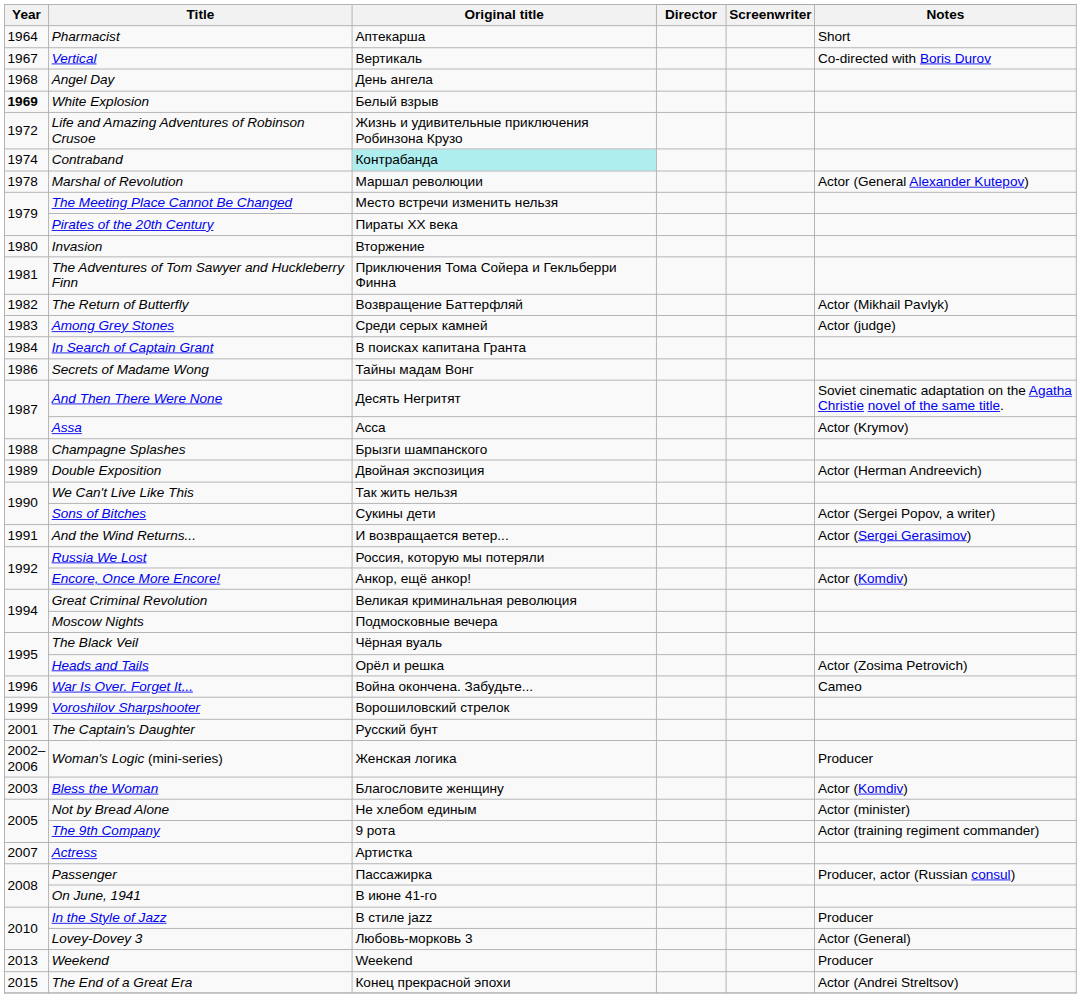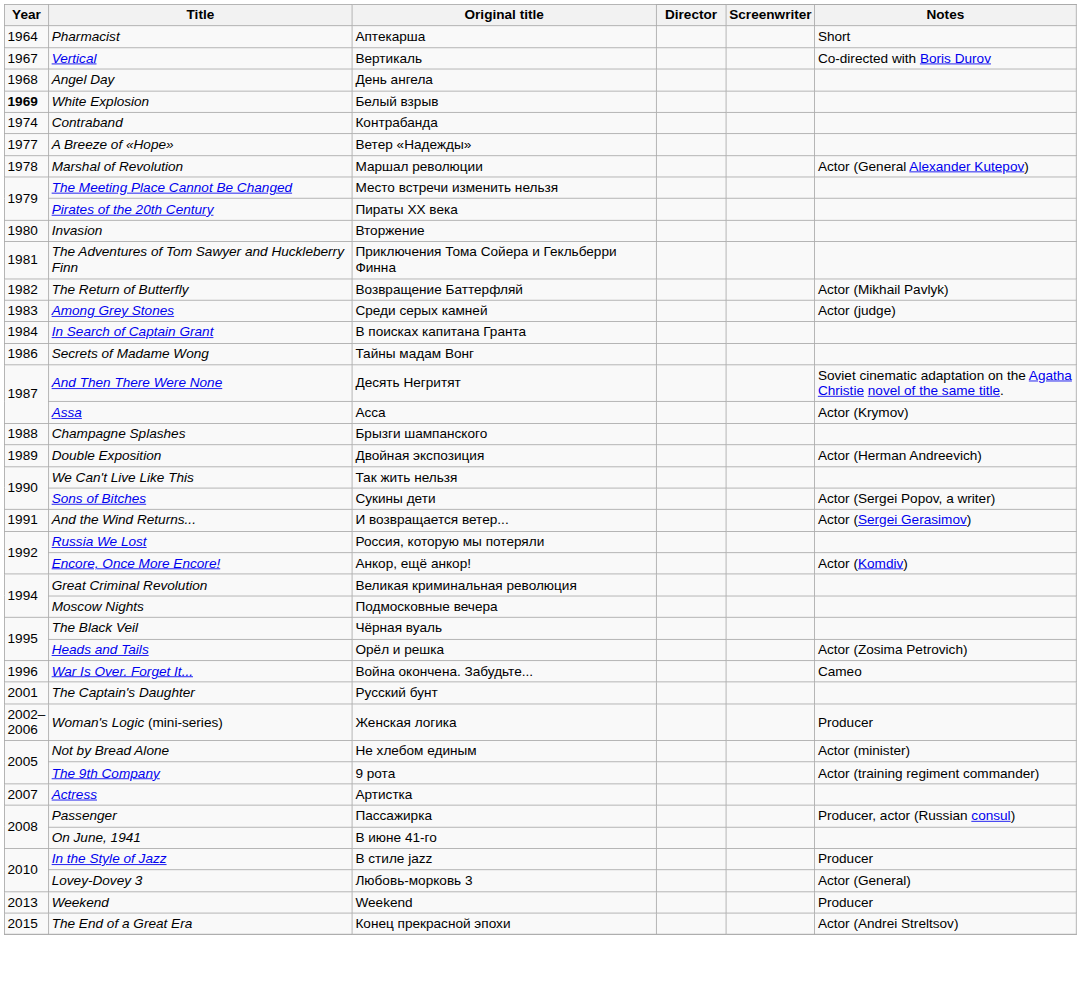 <table class="wikitable" style="margin-right: 0;">
 <tr>
 <th rowspan="2" width="33">Year</th>
 <th rowspan="2" width="350">Title</th>
 <th rowspan="2" width="350">Original title</th>
 </tr>
 <tr>
 <th width="75">Director</th>
 <th width="75">Screenwriter</th>
 <th width="300">Notes</th>
 </tr>
 <tr>
 <td>1964</td>
 <td><em>Pharmacist</em></td>
 <td>Аптекарша</td>
 <td></td>
 <td></td>
 <td>Short</td>
 </tr>
 <tr>
 <td>1967</td>
 <td><em><a href='#'>Vertical</a></em></td>
 <td>Вертикаль</td>
 <td></td>
 <td></td>
 <td>Co-directed with <a href='#'>Boris Durov</a></td>
 </tr>
 <tr>
 <td>1968</td>
 <td><em>Angel Day</em></td>
 <td>День ангела</td>
 <td></td>
 <td></td>
 <td></td>
 </tr>
 <tr>
 <td><strong>1969</strong></td>
 <td><em>White Explosion</em></td>
 <td>Белый взрыв</td>
 <td></td>
 <td></td>
 <td></td>
 </tr>
 <tr>
-<td>1972</td>
-<td><em>Life and Amazing Adventures of Robinson Crusoe</em></td>
-<td>Жизнь и удивительные приключения Робинзона Крузо</td>
+<td>1974</td>
+<td><em>Contraband</em></td>
+<td>Контрабанда</td>
 <td></td>
 <td></td>
 <td></td>
 </tr>
 <tr>
-<td>1974</td>
-<td><em>Contraband</em></td>
-<td style="background: paleturquoise;">Контрабанда</td>
+<td>1977</td>
+<td><em>A Breeze of «Hope»</em></td>
+<td>Ветер «Надежды»</td>
 <td></td>
 <td></td>
 <td></td>
 </tr>
 <tr>
 <td>1978</td>
 <td><em>Marshal of Revolution</em></td>
 <td>Маршал революции</td>
 <td></td>
 <td></td>
 <td>Actor (General <a href='#'>Alexander Kutepov</a>)</td>
 </tr>
 <tr>
 <td rowspan="2">1979</td>
 <td><em><a href='#'>The Meeting Place Cannot Be Changed</a></em></td>
 <td>Место встречи изменить нельзя</td>
 <td></td>
 <td></td>
 <td></td>
 </tr>
 <tr>
 <td><em><a href='#'>Pirates of the 20th Century</a></em></td>
 <td>Пираты XX века</td>
 <td></td>
 <td></td>
 <td></td>
 </tr>
 <tr>
 <td>1980</td>
 <td><em>Invasion</em></td>
 <td>Вторжение</td>
 <td></td>
 <td></td>
 <td></td>
 </tr>
 <tr>
 <td>1981</td>
 <td><em>The Adventures of Tom Sawyer and Huckleberry Finn</em></td>
 <td>Приключения Тома Сойера и Гекльберри Финна</td>
 <td></td>
 <td></td>
 <td></td>
 </tr>
 <tr>
 <td>1982</td>
 <td><em>The Return of Butterfly</em></td>
 <td>Возвращение Баттерфляй</td>
 <td></td>
 <td></td>
 <td>Actor (Mikhail Pavlyk)</td>
 </tr>
 <tr>
 <td>1983</td>
 <td><em><a href='#'>Among Grey Stones</a></em></td>
 <td>Среди серых камней</td>
 <td></td>
 <td></td>
 <td>Actor (judge)</td>
 </tr>
 <tr>
 <td>1984</td>
 <td><em><a href='#'>In Search of Captain Grant</a></em></td>
 <td>В поисках капитана Гранта</td>
 <td></td>
 <td></td>
 <td></td>
 </tr>
 <tr>
 <td>1986</td>
 <td><em>Secrets of Madame Wong</em></td>
 <td>Тайны мадам Вонг</td>
 <td></td>
 <td></td>
 <td></td>
 </tr>
 <tr>
 <td rowspan="2">1987</td>
 <td><em><a href='#'>And Then There Were None</a></em></td>
 <td>Десять Негритят</td>
 <td></td>
 <td></td>
 <td>Soviet cinematic adaptation on the <a href='#'>Agatha Christie</a> <a href='#'>novel of the same title</a>.</td>
 </tr>
 <tr>
 <td><em><a href='#'>Assa</a></em></td>
 <td>Асса</td>
 <td></td>
 <td></td>
 <td>Actor (Krymov)</td>
 </tr>
 <tr>
 <td>1988</td>
 <td><em>Champagne Splashes</em></td>
 <td>Брызги шампанского</td>
 <td></td>
 <td></td>
 <td></td>
 </tr>
 <tr>
 <td>1989</td>
 <td><em>Double Exposition</em></td>
 <td>Двойная экспозиция</td>
 <td></td>
 <td></td>
 <td>Actor (Herman Andreevich)</td>
 </tr>
 <tr>
 <td rowspan="2">1990</td>
 <td><em>We Can't Live Like This</em></td>
 <td>Так жить нельзя</td>
 <td></td>
 <td></td>
 <td></td>
 </tr>
 <tr>
 <td><em><a href='#'>Sons of Bitches</a></em></td>
 <td>Сукины дети</td>
 <td></td>
 <td></td>
 <td>Actor (Sergei Popov, a writer)</td>
 </tr>
 <tr>
 <td>1991</td>
 <td><em>And the Wind Returns...</em></td>
 <td>И возвращается ветер...</td>
 <td></td>
 <td></td>
 <td>Actor (<a href='#'>Sergei Gerasimov</a>)</td>
 </tr>
 <tr>
 <td rowspan="2">1992</td>
 <td><em><a href='#'>Russia We Lost</a></em></td>
 <td>Россия, которую мы потеряли</td>
 <td></td>
 <td></td>
 <td></td>
 </tr>
 <tr>
 <td><em><a href='#'>Encore, Once More Encore!</a></em></td>
 <td>Анкор, ещё анкор!</td>
 <td></td>
 <td></td>
 <td>Actor (<a href='#'>Komdiv</a>)</td>
 </tr>
 <tr>
 <td rowspan="2">1994</td>
 <td><em>Great Criminal Revolution</em></td>
 <td>Великая криминальная революция</td>
 <td></td>
 <td></td>
 <td></td>
 </tr>
 <tr>
 <td><em>Moscow Nights</em></td>
 <td>Подмосковные вечера</td>
 <td></td>
 <td></td>
 <td></td>
 </tr>
 <tr>
 <td rowspan="2">1995</td>
 <td><em>The Black Veil</em></td>
 <td>Чёрная вуаль</td>
 <td></td>
 <td></td>
 <td></td>
 </tr>
 <tr>
 <td><em><a href='#'>Heads and Tails</a></em></td>
 <td>Орёл и решка</td>
 <td></td>
 <td></td>
 <td>Actor (Zosima Petrovich)</td>
 </tr>
 <tr>
 <td>1996</td>
 <td><em><a href='#'>War Is Over. Forget It...</a></em></td>
 <td>Война окончена. Забудьте...</td>
 <td></td>
 <td></td>
 <td>Cameo</td>
 </tr>
 <tr>
-<td>1999</td>
-<td><em><a href='#'>Voroshilov Sharpshooter</a></em></td>
-<td>Ворошиловский стрелок</td>
-<td></td>
-<td></td>
-<td></td>
-</tr>
-<tr>
 <td>2001</td>
 <td><em>The Captain's Daughter</em></td>
 <td>Русский бунт</td>
 <td></td>
 <td></td>
 <td></td>
 </tr>
 <tr>
 <td>2002–2006</td>
 <td><em>Woman's Logic</em> (mini-series)</td>
 <td>Женская логика</td>
 <td></td>
 <td></td>
 <td>Producer</td>
-</tr>
-<tr>
-<td>2003</td>
-<td><em><a href='#'>Bless the Woman</a></em></td>
-<td>Благословите женщину</td>
-<td></td>
-<td></td>
-<td>Actor (<a href='#'>Komdiv</a>)</td>
 </tr>
 <tr>
 <td rowspan="2">2005</td>
 <td><em>Not by Bread Alone</em></td>
 <td>Не хлебом единым</td>
 <td></td>
 <td></td>
 <td>Actor (minister)</td>
 </tr>
 <tr>
 <td><em><a href='#'>The 9th Company</a></em></td>
 <td>9 рота</td>
 <td></td>
 <td></td>
 <td>Actor (training regiment commander)</td>
 </tr>
 <tr>
 <td>2007</td>
 <td><em><a href='#'>Actress</a></em></td>
 <td>Артистка</td>
 <td></td>
 <td></td>
 <td></td>
 </tr>
 <tr>
 <td rowspan="2">2008</td>
 <td><em>Passenger</em></td>
 <td>Пассажирка</td>
 <td></td>
 <td></td>
 <td>Producer, actor (Russian <a href='#'>consul</a>)</td>
 </tr>
 <tr>
 <td><em>On June, 1941</em></td>
 <td>В июне 41-го</td>
 <td></td>
 <td></td>
 <td></td>
 </tr>
 <tr>
 <td rowspan="2">2010</td>
 <td><em><a href='#'>In the Style of Jazz</a></em></td>
 <td>В стиле jazz</td>
 <td></td>
 <td></td>
 <td>Producer</td>
 </tr>
 <tr>
 <td><em>Lovey-Dovey 3</em></td>
 <td>Любовь-морковь 3</td>
 <td></td>
 <td></td>
 <td>Actor (General)</td>
 </tr>
 <tr>
 <td>2013</td>
 <td><em>Weekend</em></td>
 <td>Weekend</td>
 <td></td>
 <td></td>
 <td>Producer</td>
 </tr>
 <tr>
 <td>2015</td>
 <td><em>The End of a Great Era</em></td>
 <td>Конец прекрасной эпохи</td>
 <td></td>
 <td></td>
 <td>Actor (Andrei Streltsov)</td>
 </tr>
 <tr>
 </tr>
 </table>
